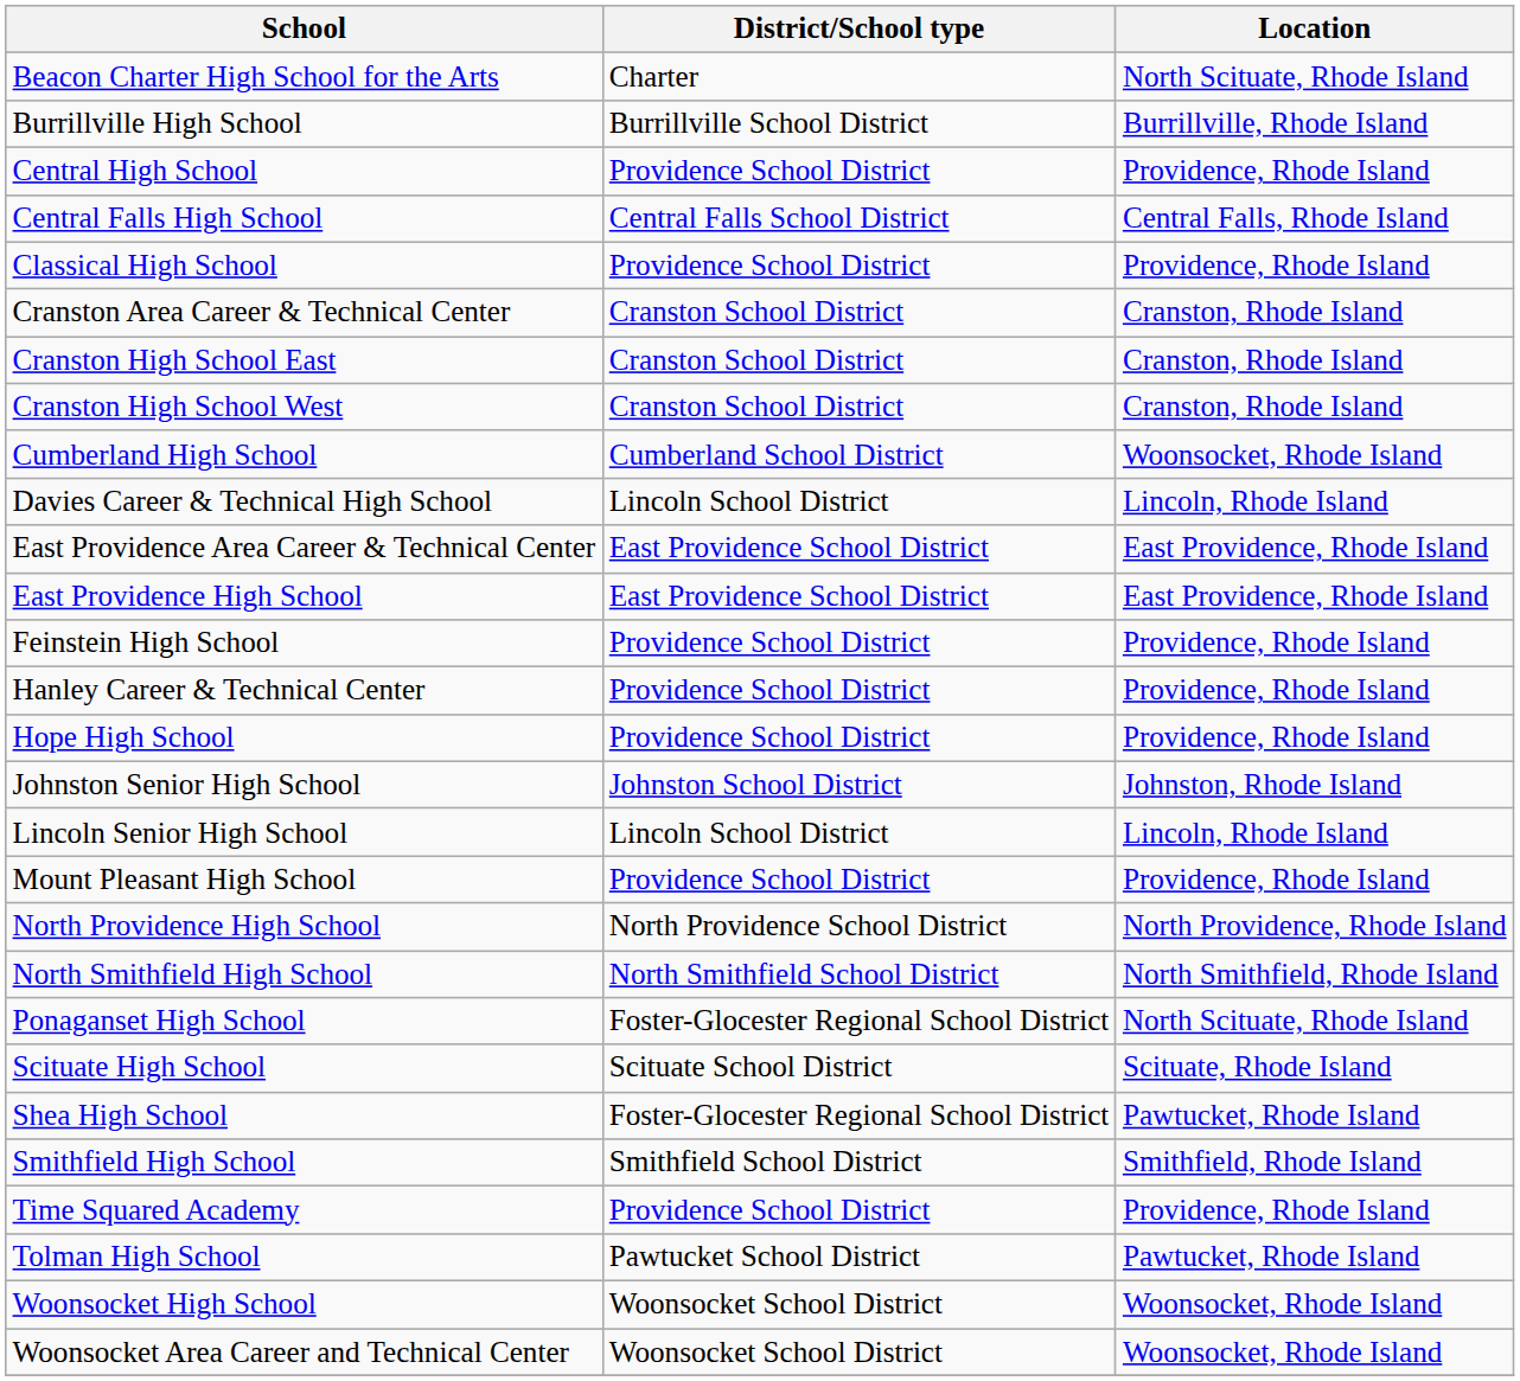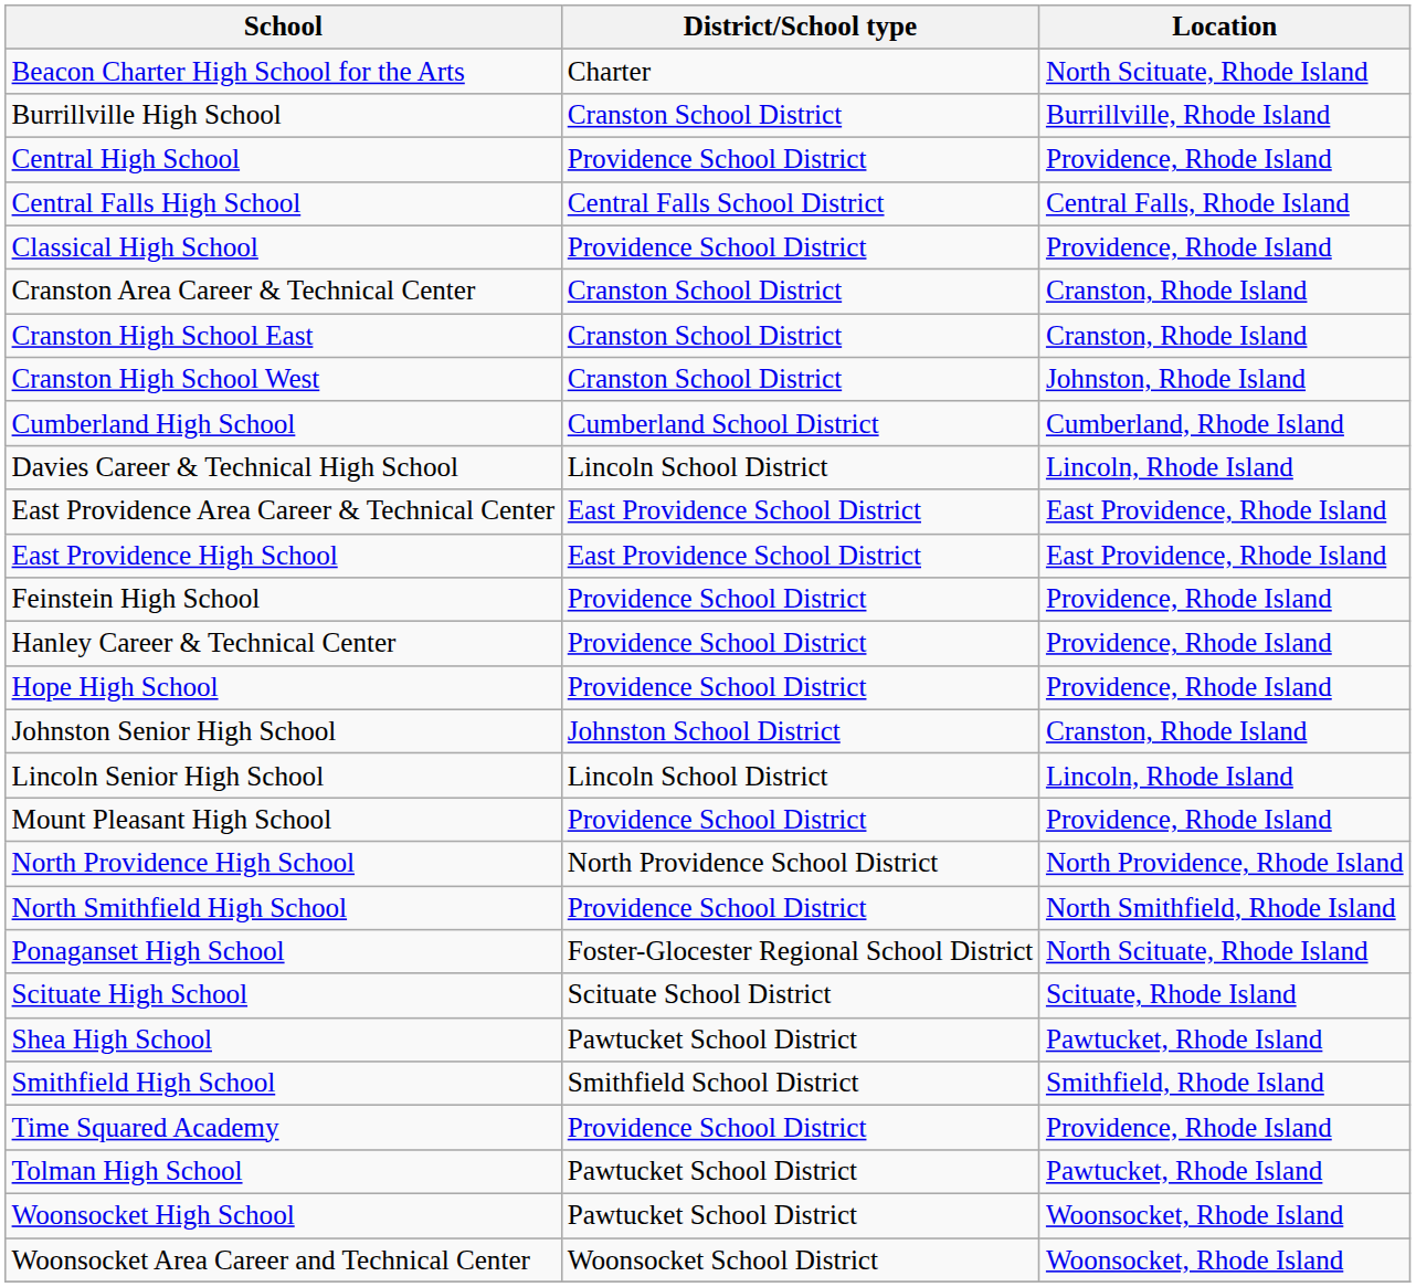 <table class="wikitable sortable">
 <tr>
 <th>School</th>
 <th>District/School type</th>
 <th>Location</th>
 </tr>
 <tr>
 <td><a href='#'>Beacon Charter High School for the Arts</a></td>
 <td>Charter</td>
 <td><a href='#'>North Scituate, Rhode Island</a></td>
 </tr>
 <tr>
 <td>Burrillville High School</td>
-<td>Burrillville School District</td>
+<td><a href='#'>Cranston School District</a></td>
 <td><a href='#'>Burrillville, Rhode Island</a></td>
 </tr>
 <tr>
 <td><a href='#'>Central High School</a></td>
 <td><a href='#'>Providence School District</a></td>
 <td><a href='#'>Providence, Rhode Island</a></td>
 </tr>
 <tr>
 <td><a href='#'>Central Falls High School</a></td>
 <td><a href='#'>Central Falls School District</a></td>
 <td><a href='#'>Central Falls, Rhode Island</a></td>
 </tr>
 <tr>
 <td><a href='#'>Classical High School</a></td>
 <td><a href='#'>Providence School District</a></td>
 <td><a href='#'>Providence, Rhode Island</a></td>
 </tr>
 <tr>
 <td>Cranston Area Career & Technical Center</td>
 <td><a href='#'>Cranston School District</a></td>
 <td><a href='#'>Cranston, Rhode Island</a></td>
 </tr>
 <tr>
 <td><a href='#'>Cranston High School East</a></td>
 <td><a href='#'>Cranston School District</a></td>
 <td><a href='#'>Cranston, Rhode Island</a></td>
 </tr>
 <tr>
 <td><a href='#'>Cranston High School West</a></td>
 <td><a href='#'>Cranston School District</a></td>
-<td><a href='#'>Cranston, Rhode Island</a></td>
+<td><a href='#'>Johnston, Rhode Island</a></td>
 </tr>
 <tr>
 <td><a href='#'>Cumberland High School</a></td>
 <td><a href='#'>Cumberland School District</a></td>
-<td><a href='#'>Woonsocket, Rhode Island</a></td>
+<td><a href='#'>Cumberland, Rhode Island</a></td>
 </tr>
 <tr>
 <td>Davies Career & Technical High School</td>
 <td>Lincoln School District</td>
 <td><a href='#'>Lincoln, Rhode Island</a></td>
 </tr>
 <tr>
 <td>East Providence Area Career & Technical Center</td>
 <td><a href='#'>East Providence School District</a></td>
 <td><a href='#'>East Providence, Rhode Island</a></td>
 </tr>
 <tr>
 <td><a href='#'>East Providence High School</a></td>
 <td><a href='#'>East Providence School District</a></td>
 <td><a href='#'>East Providence, Rhode Island</a></td>
 </tr>
 <tr>
 <td>Feinstein High School</td>
 <td><a href='#'>Providence School District</a></td>
 <td><a href='#'>Providence, Rhode Island</a></td>
 </tr>
 <tr>
 <td>Hanley Career & Technical Center</td>
 <td><a href='#'>Providence School District</a></td>
 <td><a href='#'>Providence, Rhode Island</a></td>
 </tr>
 <tr>
 <td><a href='#'>Hope High School</a></td>
 <td><a href='#'>Providence School District</a></td>
 <td><a href='#'>Providence, Rhode Island</a></td>
 </tr>
 <tr>
 <td>Johnston Senior High School</td>
 <td><a href='#'>Johnston School District</a></td>
-<td><a href='#'>Johnston, Rhode Island</a></td>
+<td><a href='#'>Cranston, Rhode Island</a></td>
 </tr>
 <tr>
 <td>Lincoln Senior High School</td>
 <td>Lincoln School District</td>
 <td><a href='#'>Lincoln, Rhode Island</a></td>
 </tr>
 <tr>
 <td>Mount Pleasant High School</td>
 <td><a href='#'>Providence School District</a></td>
 <td><a href='#'>Providence, Rhode Island</a></td>
 </tr>
 <tr>
 <td><a href='#'>North Providence High School</a></td>
 <td>North Providence School District</td>
 <td><a href='#'>North Providence, Rhode Island</a></td>
 </tr>
 <tr>
 <td><a href='#'>North Smithfield High School</a></td>
-<td><a href='#'>North Smithfield School District</a></td>
+<td><a href='#'>Providence School District</a></td>
 <td><a href='#'>North Smithfield, Rhode Island</a></td>
 </tr>
 <tr>
 <td><a href='#'>Ponaganset High School</a></td>
 <td>Foster-Glocester Regional School District</td>
 <td><a href='#'>North Scituate, Rhode Island</a></td>
 </tr>
 <tr>
 <td><a href='#'>Scituate High School</a></td>
 <td>Scituate School District</td>
 <td><a href='#'>Scituate, Rhode Island</a></td>
 </tr>
 <tr>
 <td><a href='#'>Shea High School</a></td>
-<td>Foster-Glocester Regional School District</td>
+<td>Pawtucket School District</td>
 <td><a href='#'>Pawtucket, Rhode Island</a></td>
 </tr>
 <tr>
 <td><a href='#'>Smithfield High School</a></td>
 <td>Smithfield School District</td>
 <td><a href='#'>Smithfield, Rhode Island</a></td>
 </tr>
 <tr>
 <td><a href='#'>Time Squared Academy</a></td>
 <td><a href='#'>Providence School District</a></td>
 <td><a href='#'>Providence, Rhode Island</a></td>
 </tr>
 <tr>
 <td><a href='#'>Tolman High School</a></td>
 <td>Pawtucket School District</td>
 <td><a href='#'>Pawtucket, Rhode Island</a></td>
 </tr>
 <tr>
 <td><a href='#'>Woonsocket High School</a></td>
-<td>Woonsocket School District</td>
+<td>Pawtucket School District</td>
 <td><a href='#'>Woonsocket, Rhode Island</a></td>
 </tr>
 <tr>
 <td>Woonsocket Area Career and Technical Center</td>
 <td>Woonsocket School District</td>
 <td><a href='#'>Woonsocket, Rhode Island</a></td>
 </tr>
 <tr>
 </tr>
 </table>
